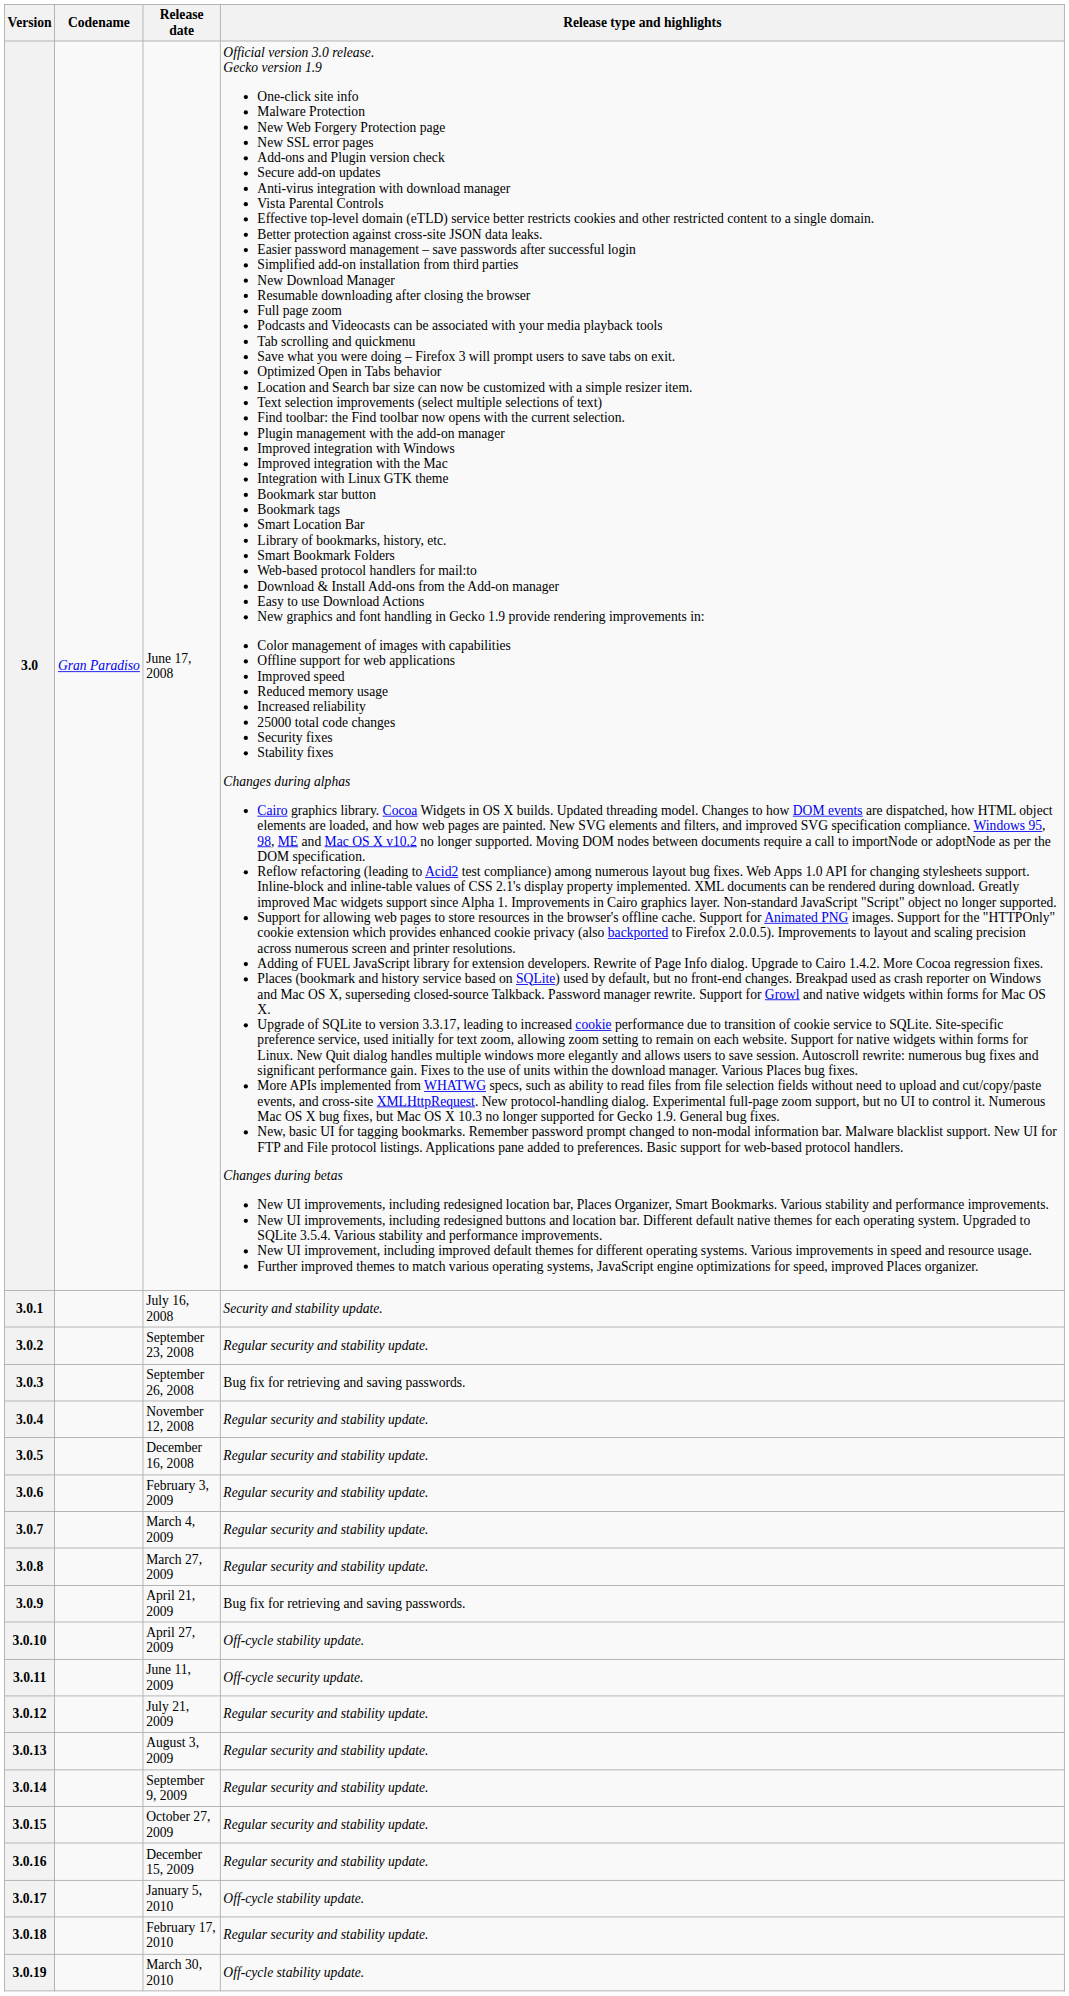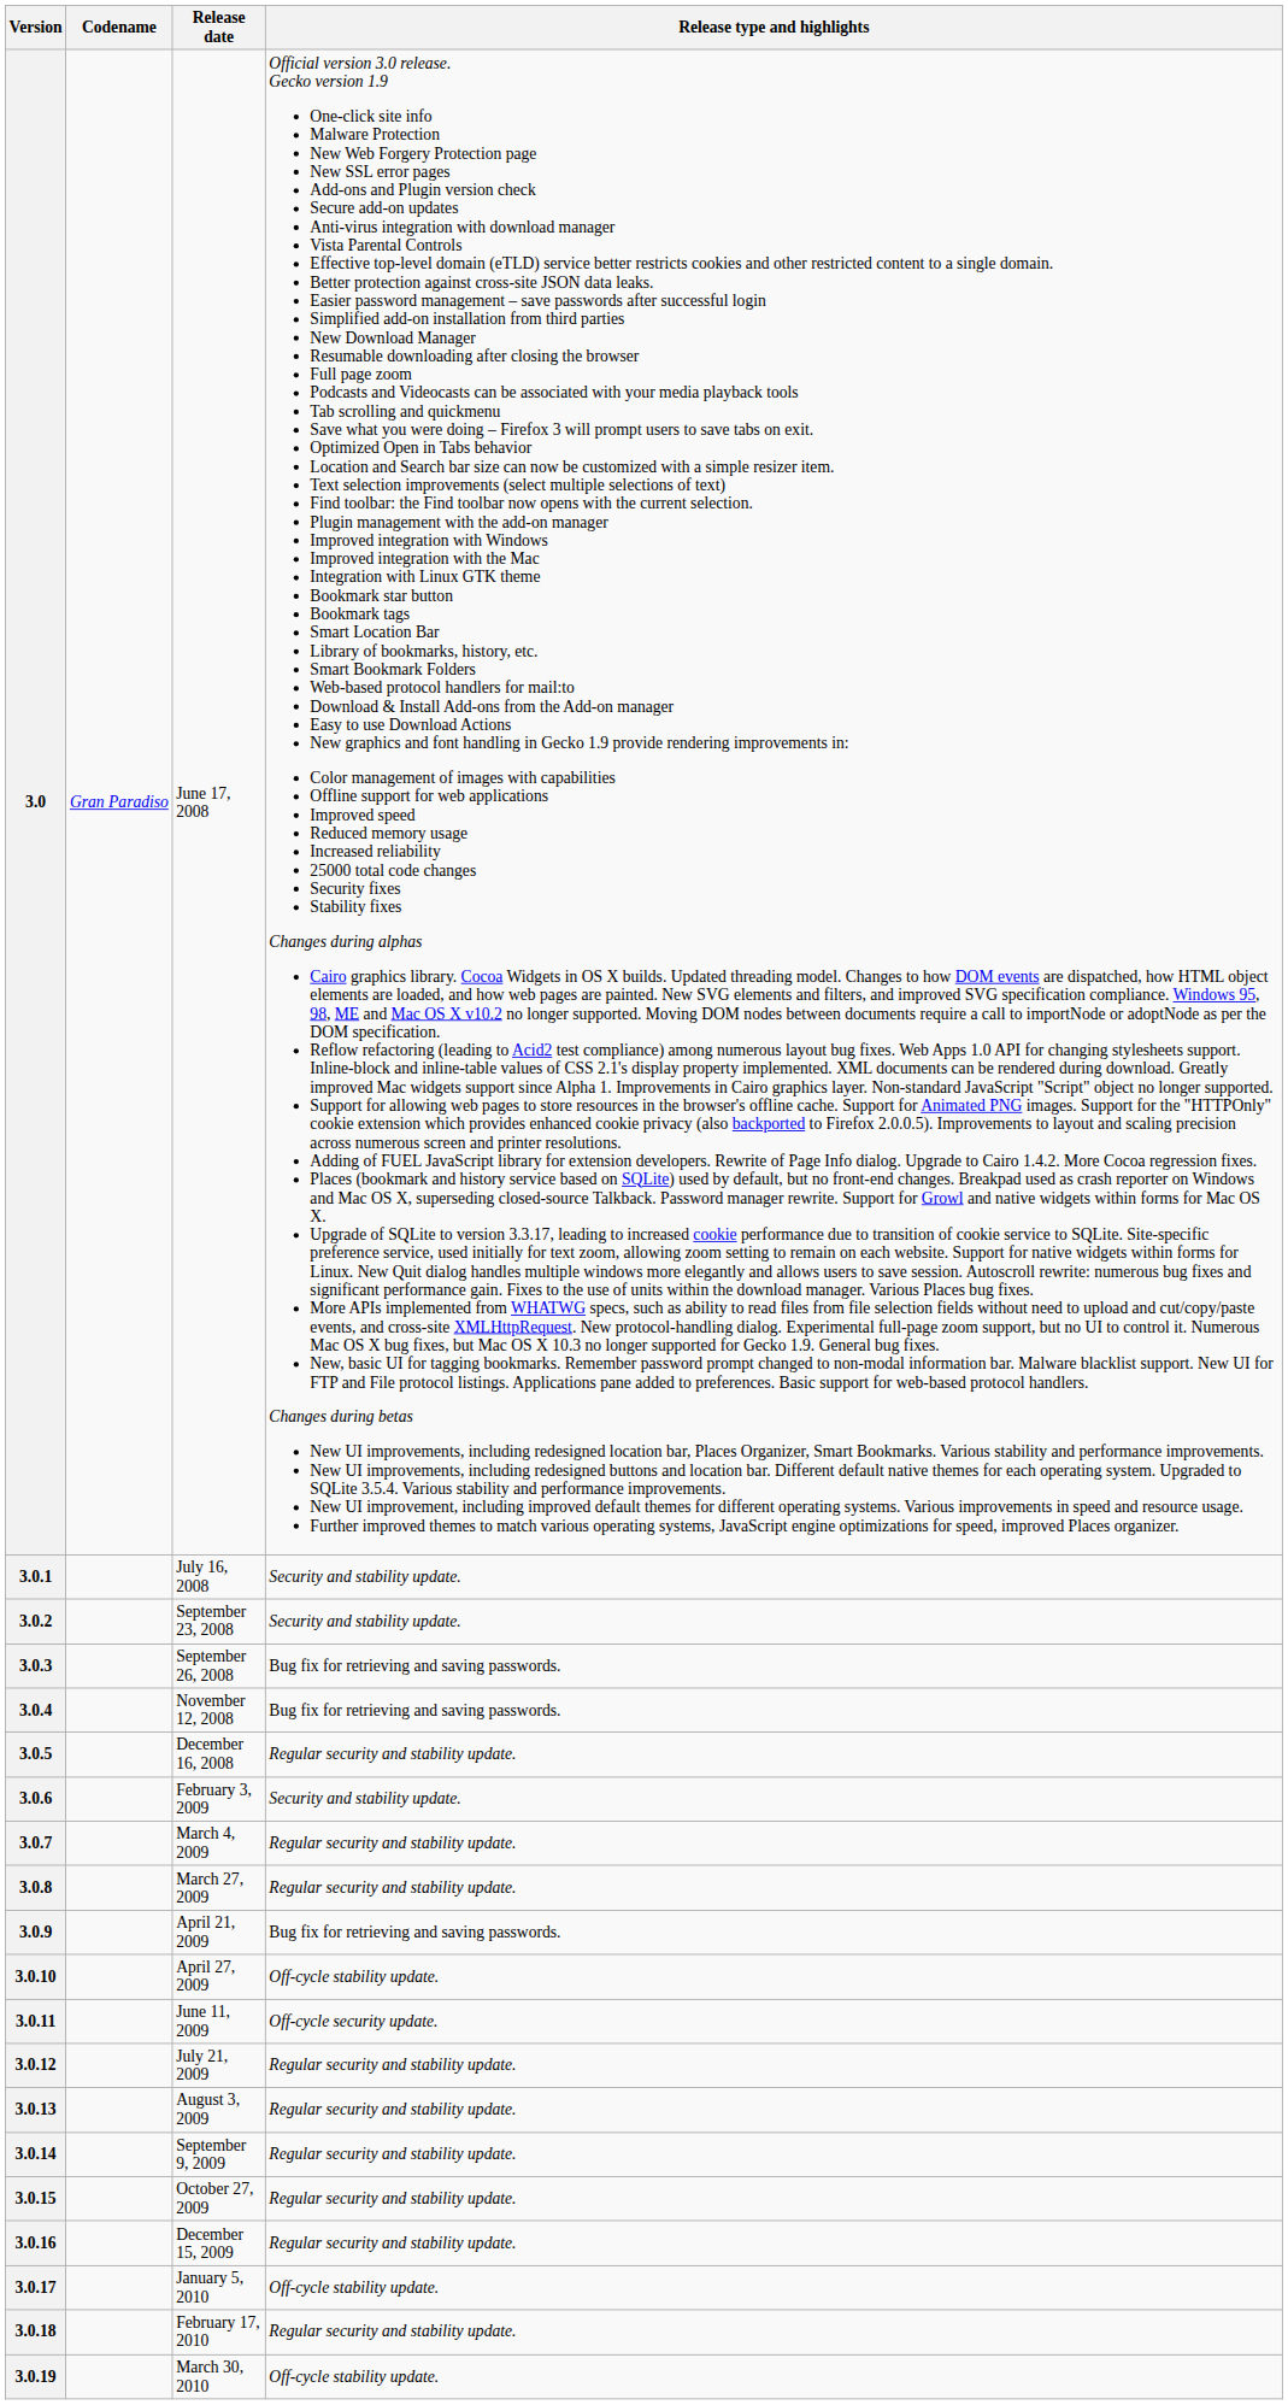 <table class="wikitable mw-collapsible">
 <tr>
 <th scope="col">Version</th>
 <th scope="col">Codename</th>
 <th scope="col">Release date</th>
 <th scope="col">Release type and highlights</th>
 </tr>
 <tr>
 <th scope="row">3.0</th>
 <td><em><a href='#'>Gran Paradiso</a></em></td>
 <td>June 17, 2008</td>
 <td><em>Official version 3.0 release.</em><br><em>Gecko version 1.9</em><ul><li>One-click site info</li><li>Malware Protection</li><li>New Web Forgery Protection page</li><li>New SSL error pages</li><li>Add-ons and Plugin version check</li><li>Secure add-on updates</li><li>Anti-virus integration with download manager</li><li>Vista Parental Controls</li><li>Effective top-level domain (eTLD) service better restricts cookies and other restricted content to a single domain.</li><li>Better protection against cross-site JSON data leaks.</li><li>Easier password management – save passwords after successful login</li><li>Simplified add-on installation from third parties</li><li>New Download Manager</li><li>Resumable downloading after closing the browser</li><li>Full page zoom</li><li>Podcasts and Videocasts can be associated with your media playback tools</li><li>Tab scrolling and quickmenu</li><li>Save what you were doing – Firefox 3 will prompt users to save tabs on exit.</li><li>Optimized Open in Tabs behavior</li><li>Location and Search bar size can now be customized with a simple resizer item.</li><li>Text selection improvements (select multiple selections of text)</li><li>Find toolbar: the Find toolbar now opens with the current selection.</li><li>Plugin management with the add-on manager</li><li>Improved integration with Windows</li><li>Improved integration with the Mac</li><li>Integration with Linux GTK theme</li><li>Bookmark star button</li><li>Bookmark tags</li><li>Smart Location Bar</li><li>Library of bookmarks, history, etc.</li><li>Smart Bookmark Folders</li><li>Web-based protocol handlers for mail:to</li><li>Download & Install Add-ons from the Add-on manager</li><li>Easy to use Download Actions</li><li>New graphics and font handling in Gecko 1.9 provide rendering improvements in:</li></ul><ul><li>Color management of images with capabilities</li><li>Offline support for web applications</li><li>Improved speed</li><li>Reduced memory usage</li><li>Increased reliability</li><li>25000 total code changes</li><li>Security fixes</li><li>Stability fixes</li></ul><em>Changes during alphas</em><ul><li><a href='#'>Cairo</a> graphics library. <a href='#'>Cocoa</a> Widgets in OS X builds. Updated threading model. Changes to how <a href='#'>DOM events</a> are dispatched, how HTML object elements are loaded, and how web pages are painted. New SVG elements and filters, and improved SVG specification compliance. <a href='#'>Windows 95</a>, <a href='#'>98</a>, <a href='#'>ME</a> and <a href='#'>Mac OS X v10.2</a> no longer supported. Moving DOM nodes between documents require a call to importNode or adoptNode as per the DOM specification.</li><li>Reflow refactoring (leading to <a href='#'>Acid2</a> test compliance) among numerous layout bug fixes. Web Apps 1.0 API for changing stylesheets support. Inline-block and inline-table values of CSS 2.1's display property implemented. XML documents can be rendered during download. Greatly improved Mac widgets support since Alpha 1. Improvements in Cairo graphics layer. Non-standard JavaScript "Script" object no longer supported.</li><li>Support for allowing web pages to store resources in the browser's offline cache. Support for <a href='#'>Animated PNG</a> images. Support for the "HTTPOnly" cookie extension which provides enhanced cookie privacy (also <a href='#'>backported</a> to Firefox 2.0.0.5). Improvements to layout and scaling precision across numerous screen and printer resolutions.</li><li>Adding of FUEL JavaScript library for extension developers. Rewrite of Page Info dialog. Upgrade to Cairo 1.4.2. More Cocoa regression fixes.</li><li>Places (bookmark and history service based on <a href='#'>SQLite</a>) used by default, but no front-end changes. Breakpad used as crash reporter on Windows and Mac OS X, superseding closed-source Talkback. Password manager rewrite. Support for <a href='#'>Growl</a> and native widgets within forms for Mac OS X.</li><li>Upgrade of SQLite to version 3.3.17, leading to increased <a href='#'>cookie</a> performance due to transition of cookie service to SQLite. Site-specific preference service, used initially for text zoom, allowing zoom setting to remain on each website. Support for native widgets within forms for Linux. New Quit dialog handles multiple windows more elegantly and allows users to save session. Autoscroll rewrite: numerous bug fixes and significant performance gain. Fixes to the use of units within the download manager. Various Places bug fixes.</li><li>More APIs implemented from <a href='#'>WHATWG</a> specs, such as ability to read files from file selection fields without need to upload and cut/copy/paste events, and cross-site <a href='#'>XMLHttpRequest</a>. New protocol-handling dialog. Experimental full-page zoom support, but no UI to control it. Numerous Mac OS X bug fixes, but Mac OS X 10.3 no longer supported for Gecko 1.9. General bug fixes.</li><li>New, basic UI for tagging bookmarks. Remember password prompt changed to non-modal information bar. Malware blacklist support. New UI for FTP and File protocol listings. Applications pane added to preferences. Basic support for web-based protocol handlers.</li></ul><em>Changes during betas</em><ul><li>New UI improvements, including redesigned location bar, Places Organizer, Smart Bookmarks. Various stability and performance improvements.</li><li>New UI improvements, including redesigned buttons and location bar. Different default native themes for each operating system. Upgraded to SQLite 3.5.4. Various stability and performance improvements.</li><li>New UI improvement, including improved default themes for different operating systems. Various improvements in speed and resource usage.</li><li>Further improved themes to match various operating systems, JavaScript engine optimizations for speed, improved Places organizer.</li></ul></td>
 </tr>
 <tr>
 <th scope="row">3.0.1</th>
 <td></td>
 <td>July 16, 2008</td>
 <td><em>Security and stability update.</em></td>
 </tr>
 <tr>
 <th scope="row">3.0.2</th>
 <td></td>
 <td>September 23, 2008</td>
-<td><em>Regular security and stability update.</em></td>
+<td><em>Security and stability update.</em></td>
 </tr>
 <tr>
 <th scope="row">3.0.3</th>
 <td></td>
 <td>September 26, 2008</td>
 <td>Bug fix for retrieving and saving passwords.</td>
 </tr>
 <tr>
 <th scope="row">3.0.4</th>
 <td></td>
 <td>November 12, 2008</td>
-<td><em>Regular security and stability update.</em></td>
+<td>Bug fix for retrieving and saving passwords.</td>
 </tr>
 <tr>
 <th scope="row">3.0.5</th>
 <td></td>
 <td>December 16, 2008</td>
 <td><em>Regular security and stability update.</em></td>
 </tr>
 <tr>
 <th scope="row">3.0.6</th>
 <td></td>
 <td>February 3, 2009</td>
-<td><em>Regular security and stability update.</em></td>
+<td><em>Security and stability update.</em></td>
 </tr>
 <tr>
 <th scope="row">3.0.7</th>
 <td></td>
 <td>March 4, 2009</td>
 <td><em>Regular security and stability update.</em></td>
 </tr>
 <tr>
 <th scope="row">3.0.8</th>
 <td></td>
 <td>March 27, 2009</td>
 <td><em>Regular security and stability update.</em></td>
 </tr>
 <tr>
 <th scope="row">3.0.9</th>
 <td></td>
 <td>April 21, 2009</td>
 <td>Bug fix for retrieving and saving passwords.</td>
 </tr>
 <tr>
 <th scope="row">3.0.10</th>
 <td></td>
 <td>April 27, 2009</td>
 <td><em>Off-cycle stability update.</em></td>
 </tr>
 <tr>
 <th scope="row">3.0.11</th>
 <td></td>
 <td>June 11, 2009</td>
 <td><em>Off-cycle security update.</em></td>
 </tr>
 <tr>
 <th scope="row">3.0.12</th>
 <td></td>
 <td>July 21, 2009</td>
 <td><em>Regular security and stability update.</em></td>
 </tr>
 <tr>
 <th scope="row">3.0.13</th>
 <td></td>
 <td>August 3, 2009</td>
 <td><em>Regular security and stability update.</em></td>
 </tr>
 <tr>
 <th scope="row">3.0.14</th>
 <td></td>
 <td>September 9, 2009</td>
 <td><em>Regular security and stability update.</em></td>
 </tr>
 <tr>
 <th scope="row">3.0.15</th>
 <td></td>
 <td>October 27, 2009</td>
 <td><em>Regular security and stability update.</em></td>
 </tr>
 <tr>
 <th scope="row">3.0.16</th>
 <td></td>
 <td>December 15, 2009</td>
 <td><em>Regular security and stability update.</em></td>
 </tr>
 <tr>
 <th scope="row">3.0.17</th>
 <td></td>
 <td>January 5, 2010</td>
 <td><em>Off-cycle stability update.</em></td>
 </tr>
 <tr>
 <th scope="row">3.0.18</th>
 <td></td>
 <td>February 17, 2010</td>
 <td><em>Regular security and stability update.</em></td>
 </tr>
 <tr>
 <th scope="row">3.0.19</th>
 <td></td>
 <td>March 30, 2010</td>
 <td><em>Off-cycle stability update.</em></td>
 </tr>
 </table>
